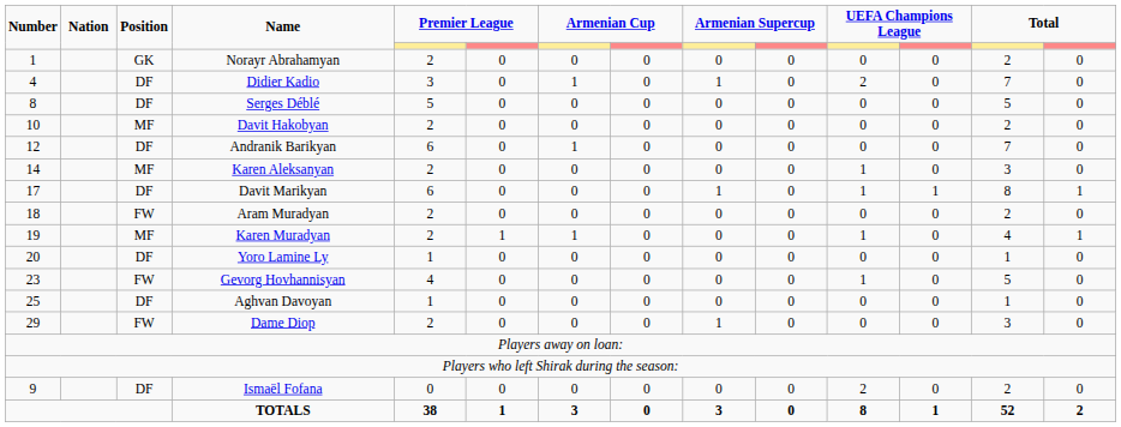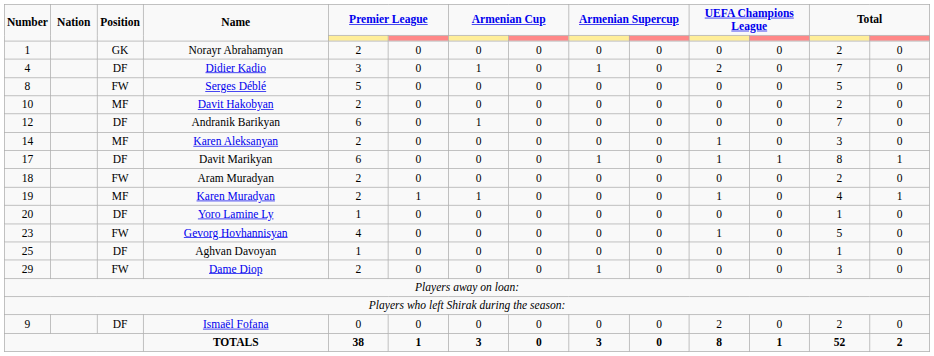 <table class="wikitable" style="text-align:center;">
 <tr>
 <td rowspan="2"  style="width:5%; text-align:center;"><strong>Number</strong></td>
 <td rowspan="2"  style="width:5%; text-align:center;"><strong>Nation</strong></td>
 <td rowspan="2"  style="width:5%; text-align:center;"><strong>Position</strong></td>
 <td rowspan="2"  style="width:20%; text-align:center;"><strong>Name</strong></td>
 <td colspan="2" style="text-align:center;"><strong><a href='#'>Premier League</a></strong></td>
 <td colspan="2" style="text-align:center;"><strong><a href='#'>Armenian Cup</a></strong></td>
 <td colspan="2" style="text-align:center;"><strong><a href='#'>Armenian Supercup</a></strong></td>
 <td colspan="2" style="text-align:center;"><strong><a href='#'>UEFA Champions League</a></strong></td>
 <td colspan="2" style="text-align:center;"><strong>Total</strong></td>
 </tr>
 <tr>
 <th style="width:60px; background:#fe9;"></th>
 <th style="width:60px; background:#ff8888;"></th>
 <th style="width:60px; background:#fe9;"></th>
 <th style="width:60px; background:#ff8888;"></th>
 <th style="width:60px; background:#fe9;"></th>
 <th style="width:60px; background:#ff8888;"></th>
 <th style="width:60px; background:#fe9;"></th>
 <th style="width:60px; background:#ff8888;"></th>
 <th style="width:60px; background:#fe9;"></th>
 <th style="width:60px; background:#ff8888;"></th>
 </tr>
 <tr>
 <td>1</td>
 <td></td>
 <td>GK</td>
 <td>Norayr Abrahamyan</td>
 <td>2</td>
 <td>0</td>
 <td>0</td>
 <td>0</td>
 <td>0</td>
 <td>0</td>
 <td>0</td>
 <td>0</td>
 <td>2</td>
 <td>0</td>
 </tr>
 <tr>
 <td>4</td>
 <td></td>
 <td>DF</td>
 <td><a href='#'>Didier Kadio</a></td>
 <td>3</td>
 <td>0</td>
 <td>1</td>
 <td>0</td>
 <td>1</td>
 <td>0</td>
 <td>2</td>
 <td>0</td>
 <td>7</td>
 <td>0</td>
 </tr>
 <tr>
 <td>8</td>
 <td></td>
-<td>DF</td>
+<td>FW</td>
 <td><a href='#'>Serges Déblé</a></td>
 <td>5</td>
 <td>0</td>
 <td>0</td>
 <td>0</td>
 <td>0</td>
 <td>0</td>
 <td>0</td>
 <td>0</td>
 <td>5</td>
 <td>0</td>
 </tr>
 <tr>
 <td>10</td>
 <td></td>
 <td>MF</td>
 <td><a href='#'>Davit Hakobyan</a></td>
 <td>2</td>
 <td>0</td>
 <td>0</td>
 <td>0</td>
 <td>0</td>
 <td>0</td>
 <td>0</td>
 <td>0</td>
 <td>2</td>
 <td>0</td>
 </tr>
 <tr>
 <td>12</td>
 <td></td>
 <td>DF</td>
 <td>Andranik Barikyan</td>
 <td>6</td>
 <td>0</td>
 <td>1</td>
 <td>0</td>
 <td>0</td>
 <td>0</td>
 <td>0</td>
 <td>0</td>
 <td>7</td>
 <td>0</td>
 </tr>
 <tr>
 <td>14</td>
 <td></td>
 <td>MF</td>
 <td><a href='#'>Karen Aleksanyan</a></td>
 <td>2</td>
 <td>0</td>
 <td>0</td>
 <td>0</td>
 <td>0</td>
 <td>0</td>
 <td>1</td>
 <td>0</td>
 <td>3</td>
 <td>0</td>
 </tr>
 <tr>
 <td>17</td>
 <td></td>
 <td>DF</td>
 <td>Davit Marikyan</td>
 <td>6</td>
 <td>0</td>
 <td>0</td>
 <td>0</td>
 <td>1</td>
 <td>0</td>
 <td>1</td>
 <td>1</td>
 <td>8</td>
 <td>1</td>
 </tr>
 <tr>
 <td>18</td>
 <td></td>
 <td>FW</td>
 <td>Aram Muradyan</td>
 <td>2</td>
 <td>0</td>
 <td>0</td>
 <td>0</td>
 <td>0</td>
 <td>0</td>
 <td>0</td>
 <td>0</td>
 <td>2</td>
 <td>0</td>
 </tr>
 <tr>
 <td>19</td>
 <td></td>
 <td>MF</td>
 <td><a href='#'>Karen Muradyan</a></td>
 <td>2</td>
 <td>1</td>
 <td>1</td>
 <td>0</td>
 <td>0</td>
 <td>0</td>
 <td>1</td>
 <td>0</td>
 <td>4</td>
 <td>1</td>
 </tr>
 <tr>
 <td>20</td>
 <td></td>
 <td>DF</td>
 <td><a href='#'>Yoro Lamine Ly</a></td>
 <td>1</td>
 <td>0</td>
 <td>0</td>
 <td>0</td>
 <td>0</td>
 <td>0</td>
 <td>0</td>
 <td>0</td>
 <td>1</td>
 <td>0</td>
 </tr>
 <tr>
 <td>23</td>
 <td></td>
 <td>FW</td>
 <td><a href='#'>Gevorg Hovhannisyan</a></td>
 <td>4</td>
 <td>0</td>
 <td>0</td>
 <td>0</td>
 <td>0</td>
 <td>0</td>
 <td>1</td>
 <td>0</td>
 <td>5</td>
 <td>0</td>
 </tr>
 <tr>
 <td>25</td>
 <td></td>
 <td>DF</td>
 <td>Aghvan Davoyan</td>
 <td>1</td>
 <td>0</td>
 <td>0</td>
 <td>0</td>
 <td>0</td>
 <td>0</td>
 <td>0</td>
 <td>0</td>
 <td>1</td>
 <td>0</td>
 </tr>
 <tr>
 <td>29</td>
 <td></td>
 <td>FW</td>
 <td><a href='#'>Dame Diop</a></td>
 <td>2</td>
 <td>0</td>
 <td>0</td>
 <td>0</td>
 <td>1</td>
 <td>0</td>
 <td>0</td>
 <td>0</td>
 <td>3</td>
 <td>0</td>
 </tr>
 <tr>
 <td colspan="14"><em>Players away on loan:</em></td>
 </tr>
 <tr>
 <td colspan="14"><em>Players who left Shirak during the season:</em></td>
 </tr>
 <tr>
 <td>9</td>
 <td></td>
 <td>DF</td>
 <td><a href='#'>Ismaël Fofana</a></td>
 <td>0</td>
 <td>0</td>
 <td>0</td>
 <td>0</td>
 <td>0</td>
 <td>0</td>
 <td>2</td>
 <td>0</td>
 <td>2</td>
 <td>0</td>
 </tr>
 <tr>
 <td colspan="3"></td>
 <td><strong>TOTALS</strong></td>
 <td><strong>38</strong></td>
 <td><strong>1</strong></td>
 <td><strong>3</strong></td>
 <td><strong>0</strong></td>
 <td><strong>3</strong></td>
 <td><strong>0</strong></td>
 <td><strong>8</strong></td>
 <td><strong>1</strong></td>
 <td><strong>52</strong></td>
 <td><strong>2</strong></td>
 </tr>
 </table>
